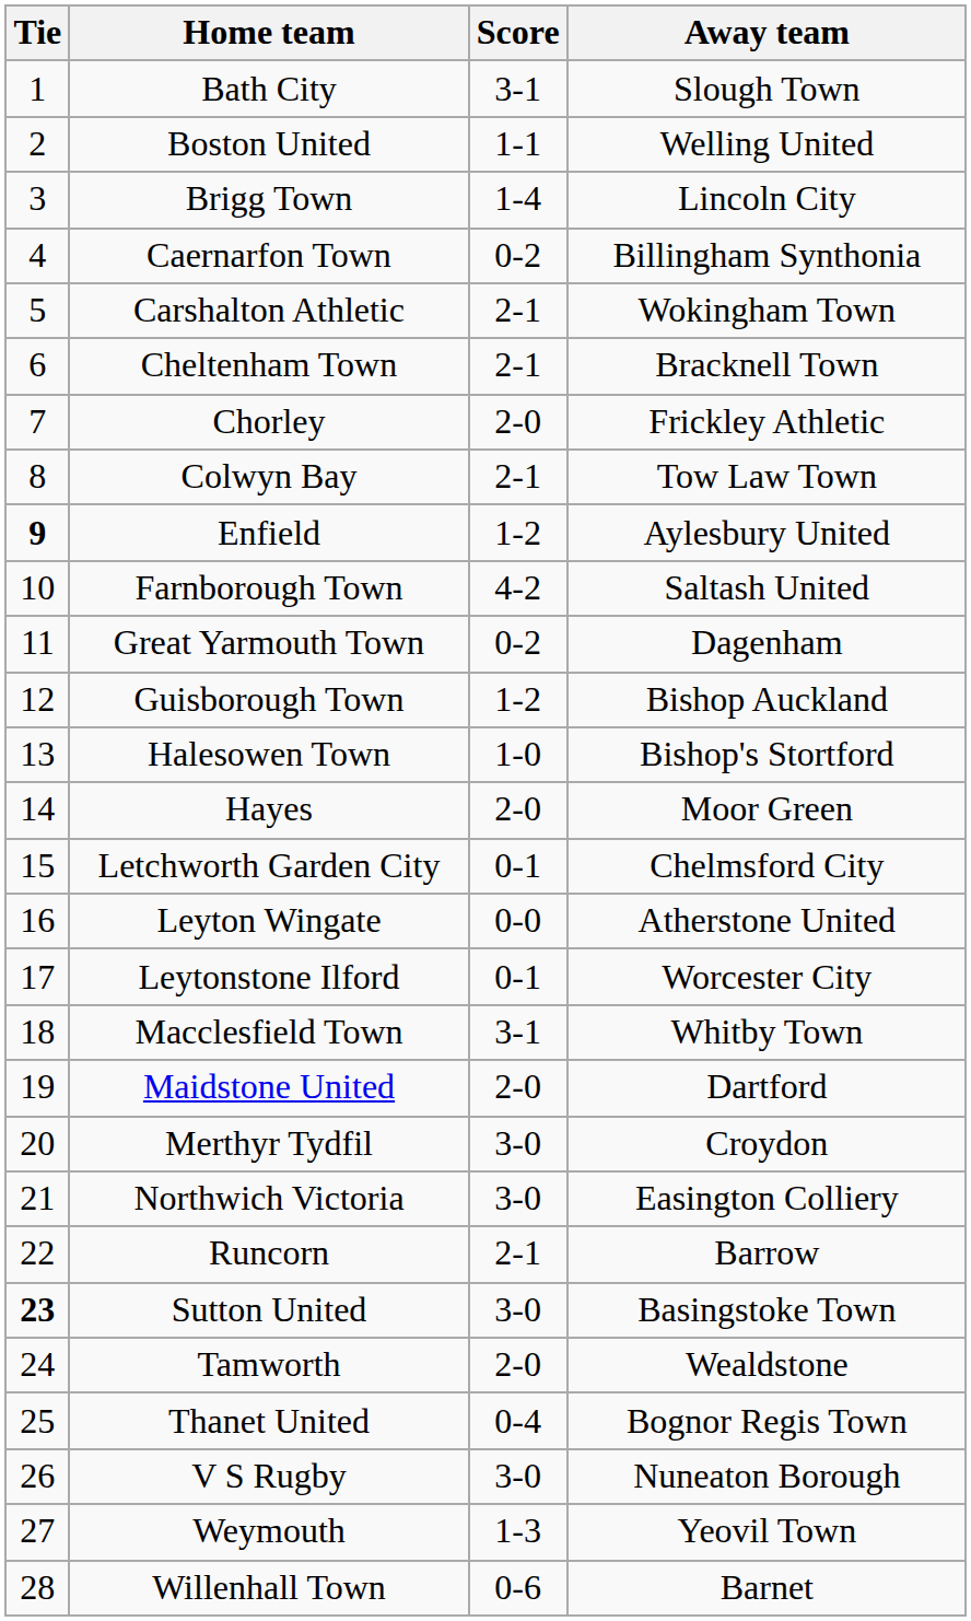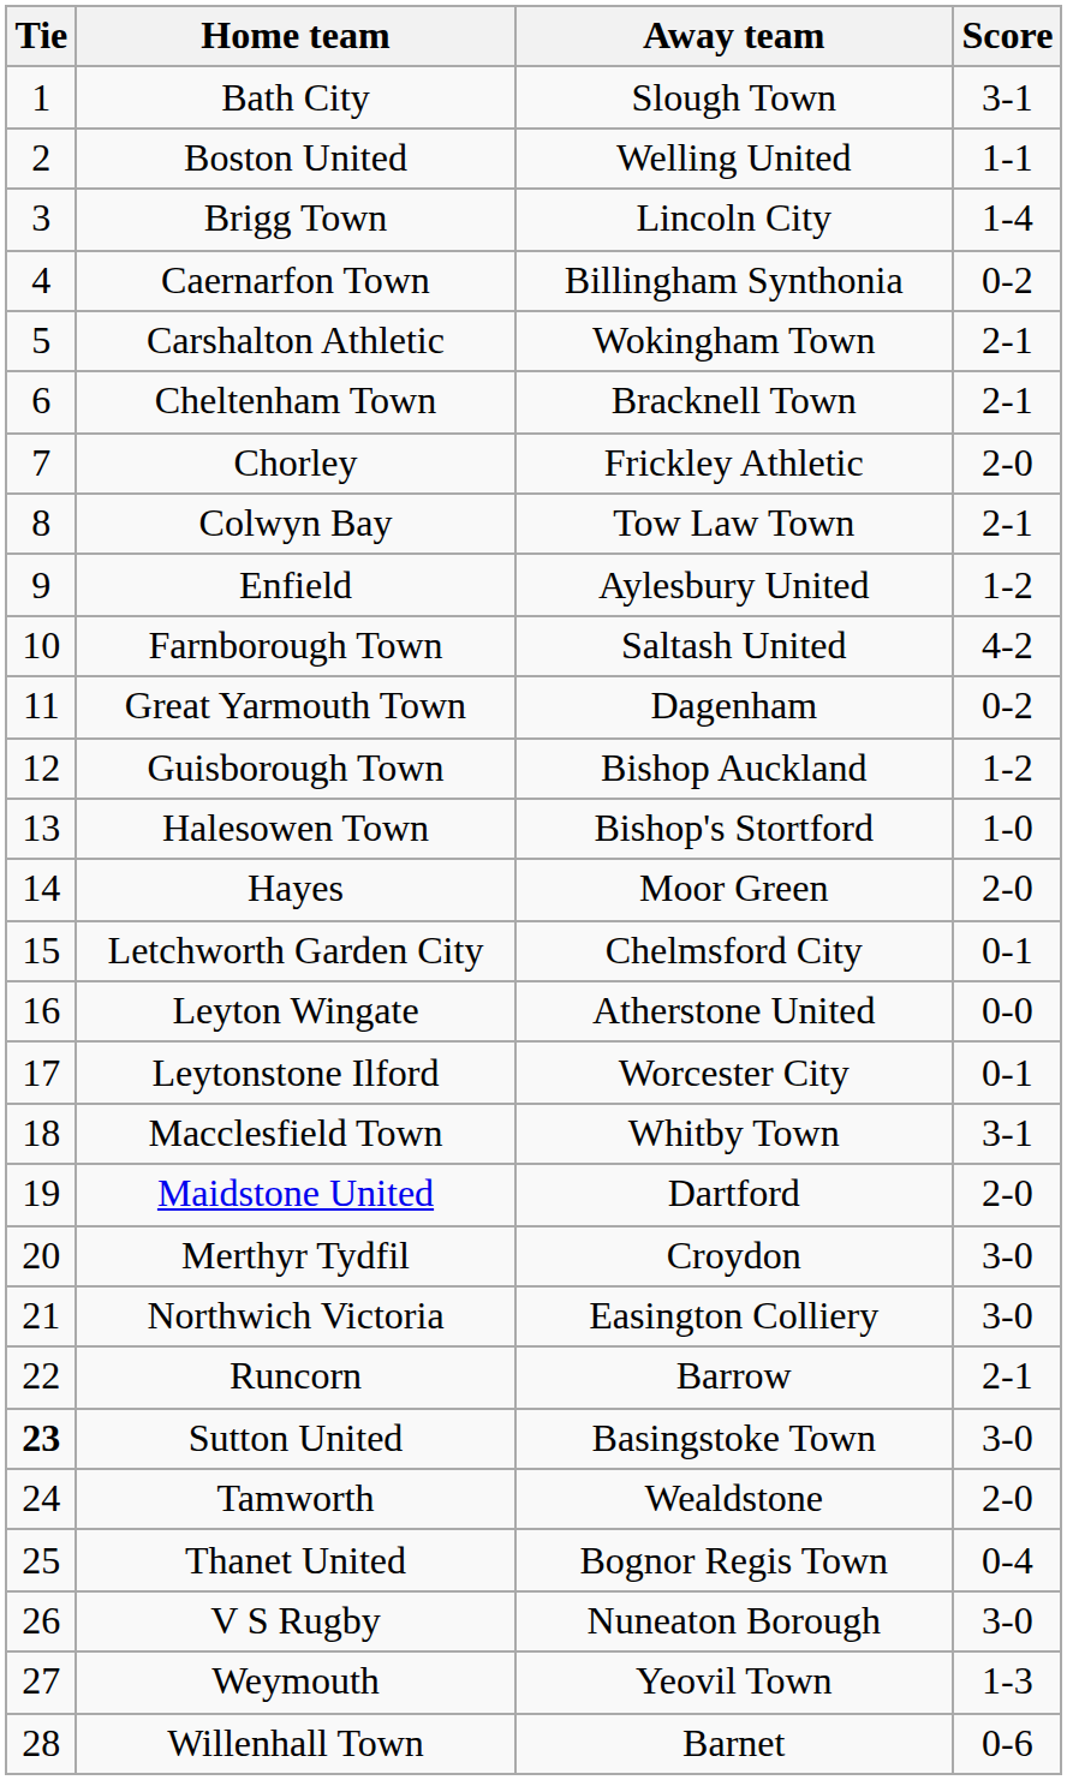 <table class="wikitable" style="text-align:center;">
 <tr>
 <th width=20>Tie</th>
 <th width=175>Home team</th>
+<th width=175>Away team</th>
 <th width=20>Score</th>
-<th width=175>Away team</th>
 </tr>
 <tr>
 <td>1</td>
 <td>Bath City</td>
+<td>Slough Town</td>
 <td>3-1</td>
-<td>Slough Town</td>
 </tr>
 <tr>
 <td>2</td>
 <td>Boston United</td>
+<td>Welling United</td>
 <td>1-1</td>
-<td>Welling United</td>
 </tr>
 <tr>
 <td>3</td>
 <td>Brigg Town</td>
+<td>Lincoln City</td>
 <td>1-4</td>
-<td>Lincoln City</td>
 </tr>
 <tr>
 <td>4</td>
 <td>Caernarfon Town</td>
+<td>Billingham Synthonia</td>
 <td>0-2</td>
-<td>Billingham Synthonia</td>
 </tr>
 <tr>
 <td>5</td>
 <td>Carshalton Athletic</td>
+<td>Wokingham Town</td>
 <td>2-1</td>
-<td>Wokingham Town</td>
 </tr>
 <tr>
 <td>6</td>
 <td>Cheltenham Town</td>
+<td>Bracknell Town</td>
 <td>2-1</td>
-<td>Bracknell Town</td>
 </tr>
 <tr>
 <td>7</td>
 <td>Chorley</td>
+<td>Frickley Athletic</td>
 <td>2-0</td>
-<td>Frickley Athletic</td>
 </tr>
 <tr>
 <td>8</td>
 <td>Colwyn Bay</td>
+<td>Tow Law Town</td>
 <td>2-1</td>
-<td>Tow Law Town</td>
 </tr>
 <tr>
-<td><strong>9</strong></td>
+<td>9</td>
 <td>Enfield</td>
+<td>Aylesbury United</td>
 <td>1-2</td>
-<td>Aylesbury United</td>
 </tr>
 <tr>
 <td>10</td>
 <td>Farnborough Town</td>
+<td>Saltash United</td>
 <td>4-2</td>
-<td>Saltash United</td>
 </tr>
 <tr>
 <td>11</td>
 <td>Great Yarmouth Town</td>
+<td>Dagenham</td>
 <td>0-2</td>
-<td>Dagenham</td>
 </tr>
 <tr>
 <td>12</td>
 <td>Guisborough Town</td>
+<td>Bishop Auckland</td>
 <td>1-2</td>
-<td>Bishop Auckland</td>
 </tr>
 <tr>
 <td>13</td>
 <td>Halesowen Town</td>
+<td>Bishop's Stortford</td>
 <td>1-0</td>
-<td>Bishop's Stortford</td>
 </tr>
 <tr>
 <td>14</td>
 <td>Hayes</td>
+<td>Moor Green</td>
 <td>2-0</td>
-<td>Moor Green</td>
 </tr>
 <tr>
 <td>15</td>
 <td>Letchworth Garden City</td>
+<td>Chelmsford City</td>
 <td>0-1</td>
-<td>Chelmsford City</td>
 </tr>
 <tr>
 <td>16</td>
 <td>Leyton Wingate</td>
+<td>Atherstone United</td>
 <td>0-0</td>
-<td>Atherstone United</td>
 </tr>
 <tr>
 <td>17</td>
 <td>Leytonstone Ilford</td>
+<td>Worcester City</td>
 <td>0-1</td>
-<td>Worcester City</td>
 </tr>
 <tr>
 <td>18</td>
 <td>Macclesfield Town</td>
+<td>Whitby Town</td>
 <td>3-1</td>
-<td>Whitby Town</td>
 </tr>
 <tr>
 <td>19</td>
 <td><a href='#'>Maidstone United</a></td>
+<td>Dartford</td>
 <td>2-0</td>
-<td>Dartford</td>
 </tr>
 <tr>
 <td>20</td>
 <td>Merthyr Tydfil</td>
+<td>Croydon</td>
 <td>3-0</td>
-<td>Croydon</td>
 </tr>
 <tr>
 <td>21</td>
 <td>Northwich Victoria</td>
+<td>Easington Colliery</td>
 <td>3-0</td>
-<td>Easington Colliery</td>
 </tr>
 <tr>
 <td>22</td>
 <td>Runcorn</td>
+<td>Barrow</td>
 <td>2-1</td>
-<td>Barrow</td>
 </tr>
 <tr>
 <td><strong>23</strong></td>
 <td>Sutton United</td>
+<td>Basingstoke Town</td>
 <td>3-0</td>
-<td>Basingstoke Town</td>
 </tr>
 <tr>
 <td>24</td>
 <td>Tamworth</td>
+<td>Wealdstone</td>
 <td>2-0</td>
-<td>Wealdstone</td>
 </tr>
 <tr>
 <td>25</td>
 <td>Thanet United</td>
+<td>Bognor Regis Town</td>
 <td>0-4</td>
-<td>Bognor Regis Town</td>
 </tr>
 <tr>
 <td>26</td>
 <td>V S Rugby</td>
+<td>Nuneaton Borough</td>
 <td>3-0</td>
-<td>Nuneaton Borough</td>
 </tr>
 <tr>
 <td>27</td>
 <td>Weymouth</td>
+<td>Yeovil Town</td>
 <td>1-3</td>
-<td>Yeovil Town</td>
 </tr>
 <tr>
 <td>28</td>
 <td>Willenhall Town</td>
+<td>Barnet</td>
 <td>0-6</td>
-<td>Barnet</td>
 </tr>
 </table>
